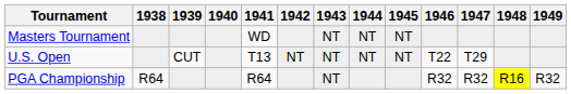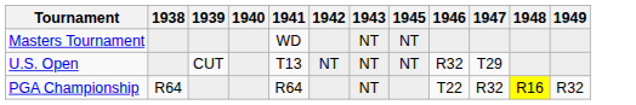 <table class="wikitable" style="font-size:95%;text-align:center;">
 <tr>
 <th>Tournament</th>
 <th>1938</th>
 <th>1939</th>
 <th>1940</th>
 <th>1941</th>
 <th>1942</th>
 <th>1943</th>
-<th>1944</th>
 <th>1945</th>
 <th>1946</th>
 <th>1947</th>
 <th>1948</th>
 <th>1949</th>
 </tr>
 <tr>
 <td align=left><a href='#'>Masters Tournament</a></td>
 <td style="background:#eeeeee;"></td>
 <td style="background:#eeeeee;"></td>
 <td style="background:#eeeeee;"></td>
 <td>WD</td>
 <td style="background:#eeeeee;"></td>
-<td style="background:#eeeeee;">NT</td>
 <td style="background:#eeeeee;">NT</td>
 <td style="background:#eeeeee;">NT</td>
 <td style="background:#eeeeee;"></td>
 <td style="background:#eeeeee;"></td>
 <td style="background:#eeeeee;"></td>
 <td style="background:#eeeeee;"></td>
 </tr>
 <tr>
 <td align=left><a href='#'>U.S. Open</a></td>
 <td style="background:#eeeeee;"></td>
 <td>CUT</td>
 <td style="background:#eeeeee;"></td>
 <td>T13</td>
 <td style="background:#eeeeee;">NT</td>
 <td style="background:#eeeeee;">NT</td>
 <td style="background:#eeeeee;">NT</td>
-<td style="background:#eeeeee;">NT</td>
-<td>T22</td>
+<td>R32</td>
 <td>T29</td>
 <td style="background:#eeeeee;"></td>
 <td style="background:#eeeeee;"></td>
 </tr>
 <tr>
 <td align=left><a href='#'>PGA Championship</a></td>
 <td>R64</td>
 <td style="background:#eeeeee;"></td>
 <td style="background:#eeeeee;"></td>
 <td>R64</td>
 <td style="background:#eeeeee;"></td>
 <td style="background:#eeeeee;">NT</td>
 <td style="background:#eeeeee;"></td>
-<td style="background:#eeeeee;"></td>
-<td>R32</td>
+<td>T22</td>
 <td>R32</td>
 <td style="background:yellow;">R16</td>
 <td>R32</td>
 </tr>
 </table>
